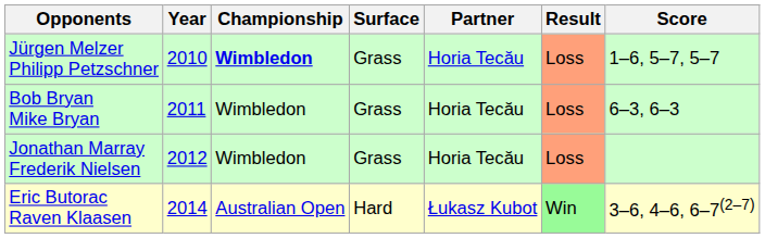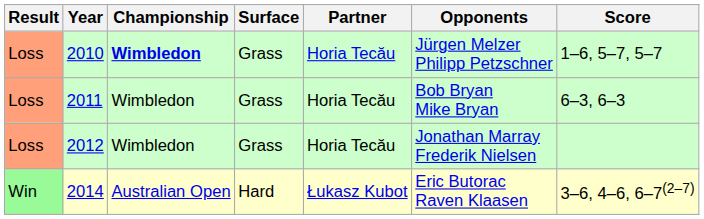 <table class="sortable wikitable" style=font-size:98%>
 <tr>
-<th>Opponents</th>
+<th>Result</th>
 <th>Year</th>
 <th>Championship</th>
 <th>Surface</th>
 <th>Partner</th>
-<th>Result</th>
+<th>Opponents</th>
 <th class="unsortable">Score</th>
 </tr>
 <tr style="background:#cfc;">
-<td> <a href='#'>Jürgen Melzer</a><br> <a href='#'>Philipp Petzschner</a></td>
+<td bgcolor=FFA07A>Loss</td>
 <td><a href='#'>2010</a></td>
 <td><strong><a href='#'>Wimbledon</a></strong></td>
 <td>Grass</td>
 <td> <a href='#'>Horia Tecău</a></td>
-<td bgcolor=FFA07A>Loss</td>
+<td> <a href='#'>Jürgen Melzer</a><br> <a href='#'>Philipp Petzschner</a></td>
 <td>1–6, 5–7, 5–7</td>
 </tr>
 <tr style="background:#cfc;">
-<td> <a href='#'>Bob Bryan</a><br> <a href='#'>Mike Bryan</a></td>
+<td bgcolor=FFA07A>Loss</td>
 <td><a href='#'>2011</a></td>
 <td>Wimbledon </td>
 <td>Grass</td>
 <td> Horia Tecău</td>
-<td bgcolor=FFA07A>Loss</td>
+<td> <a href='#'>Bob Bryan</a><br> <a href='#'>Mike Bryan</a></td>
 <td>6–3, 6–3</td>
 </tr>
 <tr style="background:#cfc;">
-<td> <a href='#'>Jonathan Marray</a><br> <a href='#'>Frederik Nielsen</a></td>
+<td bgcolor=FFA07A>Loss</td>
 <td><a href='#'>2012</a></td>
 <td>Wimbledon </td>
 <td>Grass</td>
 <td> Horia Tecău</td>
-<td bgcolor=FFA07A>Loss</td>
+<td> <a href='#'>Jonathan Marray</a><br> <a href='#'>Frederik Nielsen</a></td>
 <td></td>
 </tr>
 <tr style="background:#ffc;">
-<td> <a href='#'>Eric Butorac</a><br> <a href='#'>Raven Klaasen</a></td>
+<td bgcolor=98FB98>Win</td>
 <td><a href='#'>2014</a></td>
 <td><a href='#'>Australian Open</a></td>
 <td>Hard</td>
 <td> <a href='#'>Łukasz Kubot</a></td>
-<td bgcolor=98FB98>Win</td>
+<td> <a href='#'>Eric Butorac</a><br> <a href='#'>Raven Klaasen</a></td>
 <td>3–6, 4–6, 6–7<sup>(2–7)</sup></td>
 </tr>
 </table>
